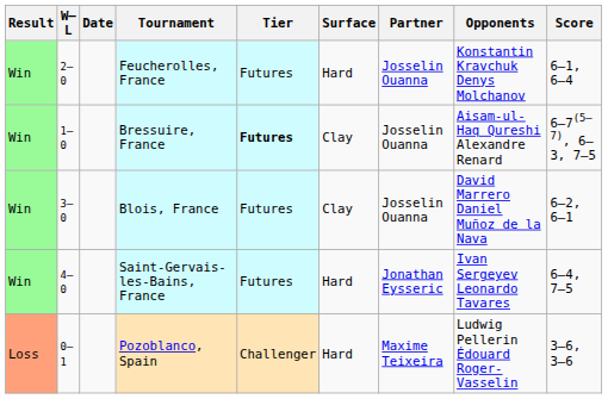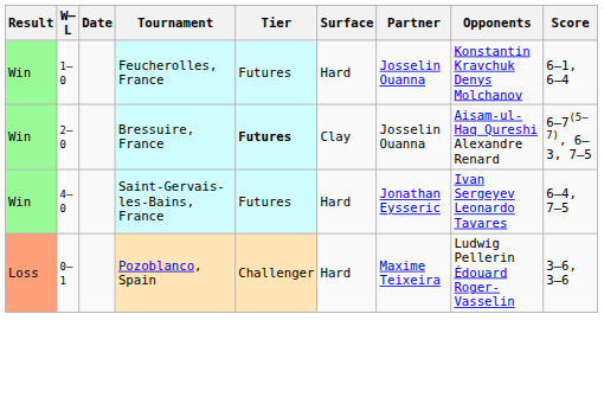 <table class=wikitable>
 <tr>
 <th>Result</th>
 <th class=unsortable>W–L</th>
 <th>Date</th>
 <th>Tournament</th>
 <th>Tier</th>
 <th>Surface</th>
 <th>Partner</th>
 <th>Opponents</th>
 <th class=unsortable>Score</th>
 </tr>
 <tr>
 <td bgcolor=98FB98>Win</td>
-<td><small>2–0</small></td>
+<td><small>1–0</small></td>
 <td></td>
 <td bgcolor=CFFCFF>Feucherolles, France</td>
 <td bgcolor=CFFCFF>Futures</td>
 <td>Hard</td>
 <td> <a href='#'>Josselin Ouanna</a></td>
 <td> <a href='#'>Konstantin Kravchuk</a> <br>  <a href='#'>Denys Molchanov</a></td>
 <td>6–1, 6–4</td>
 </tr>
 <tr>
 <td bgcolor=98FB98>Win</td>
-<td><small>1–0</small></td>
+<td><small>2–0</small></td>
 <td></td>
 <td bgcolor=CFFCFF>Bressuire, France</td>
 <td bgcolor=CFFCFF><strong>Futures</strong></td>
 <td>Clay</td>
 <td> Josselin Ouanna</td>
 <td> <a href='#'>Aisam-ul-Haq Qureshi</a> <br>  Alexandre Renard</td>
 <td>6–7<sup>(5–7)</sup>, 6–3, 7–5</td>
-</tr>
-<tr>
-<td bgcolor=98FB98>Win</td>
-<td><small>3–0</small></td>
-<td></td>
-<td bgcolor=CFFCFF>Blois, France</td>
-<td bgcolor=CFFCFF>Futures</td>
-<td>Clay</td>
-<td> Josselin Ouanna</td>
-<td> <a href='#'>David Marrero</a>  <br>  <a href='#'>Daniel Muñoz de la Nava</a></td>
-<td>6–2, 6–1</td>
 </tr>
 <tr>
 <td bgcolor=98FB98>Win</td>
 <td><small>4–0</small></td>
 <td></td>
 <td bgcolor=CFFCFF>Saint-Gervais-les-Bains, France</td>
 <td bgcolor=CFFCFF>Futures</td>
 <td>Hard</td>
 <td> <a href='#'>Jonathan Eysseric</a></td>
 <td> <a href='#'>Ivan Sergeyev</a>  <br>  <a href='#'>Leonardo Tavares</a></td>
 <td>6–4, 7–5</td>
 </tr>
 <tr>
 <td bgcolor=ffa07a>Loss</td>
 <td><small>0–1</small></td>
 <td><a href='#'></a></td>
 <td bgcolor=moccasin><a href='#'>Pozoblanco</a>, Spain</td>
 <td bgcolor=moccasin>Challenger</td>
 <td>Hard</td>
 <td> <a href='#'>Maxime Teixeira</a></td>
 <td> Ludwig Pellerin <br>  <a href='#'>Édouard Roger-Vasselin</a></td>
 <td>3–6, 3–6</td>
 </tr>
 </table>
